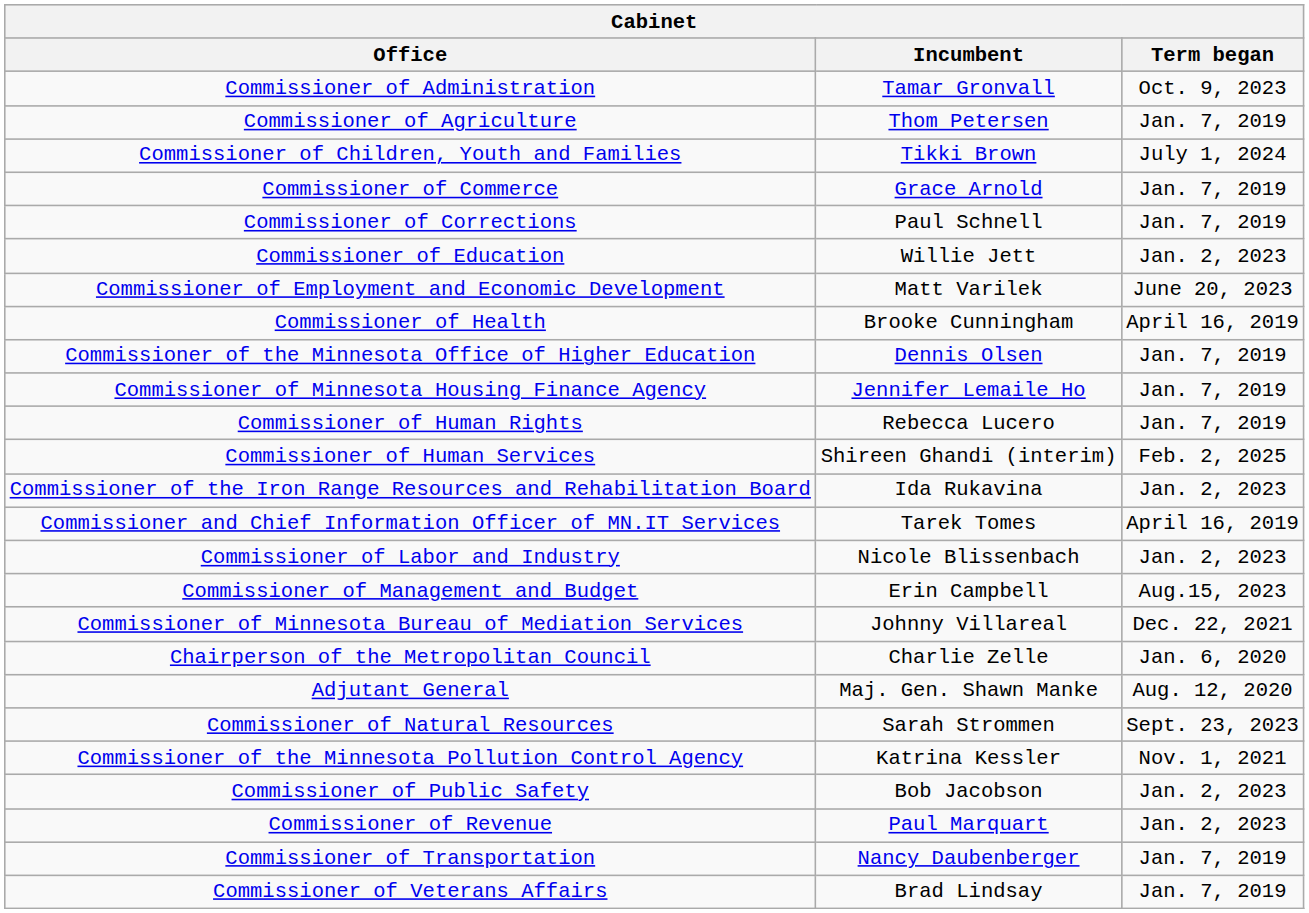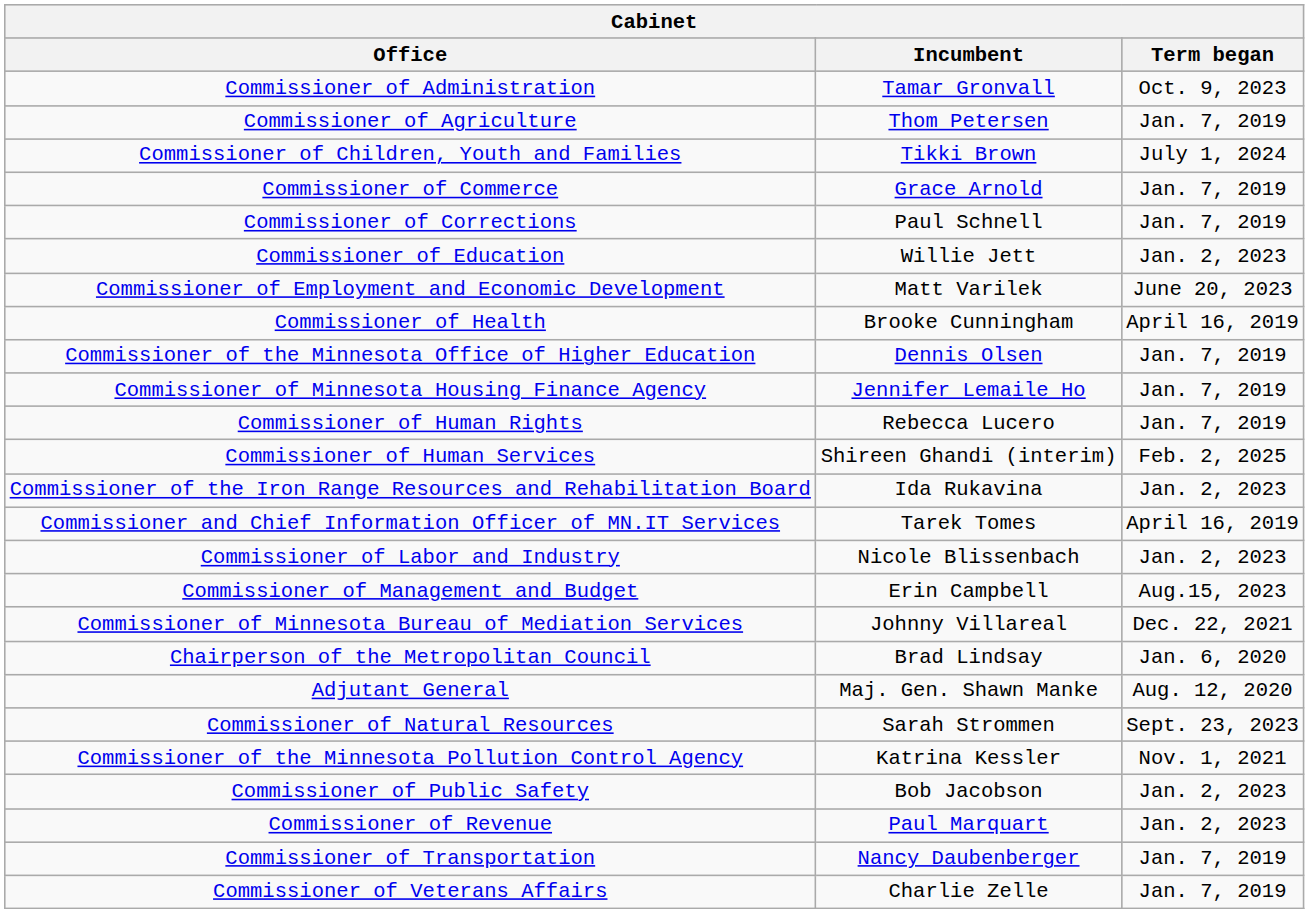 <table class="wikitable sortable" style="text-align:center">
 <tr>
 <th colspan=3>Cabinet</th>
 </tr>
 <tr>
 <th>Office</th>
 <th>Incumbent</th>
 <th data-sort-type="date">Term began</th>
 </tr>
 <tr>
 <td data-sort-value="Administration"><a href='#'>Commissioner of Administration</a></td>
 <td data-sort-value="Gronvall, Tamar" align="center"><a href='#'>Tamar Gronvall</a></td>
 <td data-sort-value="20231009">Oct. 9, 2023</td>
 </tr>
 <tr>
 <td data-sort-value="Agriculture"><a href='#'>Commissioner of Agriculture</a></td>
 <td data-sort-value="Petersen, Thom" align="center"><a href='#'>Thom Petersen</a></td>
 <td data-sort-value="20190107">Jan. 7, 2019</td>
 </tr>
 <tr>
 <td data-sort-value="Children"><a href='#'>Commissioner of Children, Youth and Families</a></td>
 <td data-sort-value="Brown, Tikki" align="center"><a href='#'>Tikki Brown</a></td>
 <td data-sort-value="20240701">July 1, 2024</td>
 </tr>
 <tr>
 <td data-sort-value="Commerce"><a href='#'>Commissioner of Commerce</a></td>
 <td data-sort-value="Arnold, Grace" align="center"><a href='#'>Grace Arnold</a></td>
 <td data-sort-value="20190107">Jan. 7, 2019</td>
 </tr>
 <tr>
 <td data-sort-value="Corrections"><a href='#'>Commissioner of Corrections</a></td>
 <td data-sort-value="Schnell, Paul" align="center">Paul Schnell</td>
 <td data-sort-value="20190107">Jan. 7, 2019</td>
 </tr>
 <tr>
 <td data-sort-value="Education"><a href='#'>Commissioner of Education</a></td>
 <td data-sort-value="Jett, Willie" align="center">Willie Jett</td>
 <td data-sort-value="20230102">Jan. 2, 2023</td>
 </tr>
 <tr>
 <td data-sort-value="Employment"><a href='#'>Commissioner of Employment and Economic Development</a></td>
 <td data-sort-value="Varilek, Matt" align="center">Matt Varilek</td>
 <td data-sort-value="20230620">June 20, 2023</td>
 </tr>
 <tr>
 <td data-sort-value="Health"><a href='#'>Commissioner of Health</a></td>
 <td data-sort-value="Cunningham, Brooke" align="center">Brooke Cunningham</td>
 <td data-sort-value="20190416">April 16, 2019</td>
 </tr>
 <tr>
 <td data-sort-value="Higher Education"><a href='#'>Commissioner of the Minnesota Office of Higher Education</a></td>
 <td data-sort-value="Olsen, Dennis" align="center"><a href='#'>Dennis Olsen</a></td>
 <td data-sort-value="20190107">Jan. 7, 2019</td>
 </tr>
 <tr>
 <td data-sort-value="Housing Finance"><a href='#'>Commissioner of Minnesota Housing Finance Agency</a></td>
 <td data-sort-value="Ho, Jennifer" align="center"><a href='#'>Jennifer Lemaile Ho</a></td>
 <td data-sort-value="20190107">Jan. 7, 2019</td>
 </tr>
 <tr>
 <td data-sort-value="Human Rights"><a href='#'>Commissioner of Human Rights</a></td>
 <td data-sort-value="Lucero, Rebecca" align="center">Rebecca Lucero</td>
 <td data-sort-value="20190107">Jan. 7, 2019</td>
 </tr>
 <tr>
 <td data-sort-value="Human Services"><a href='#'>Commissioner of Human Services</a></td>
 <td data-sort-value="Harpstead, Jodi" align="center">Shireen Ghandi (interim)</td>
 <td data-sort-value="20190812">Feb. 2, 2025</td>
 </tr>
 <tr>
 <td data-sort-value="Iron Range Resources"><a href='#'>Commissioner of the Iron Range Resources and Rehabilitation Board</a></td>
 <td data-sort-value="Rukavina, Ida" align="center">Ida Rukavina</td>
 <td data-sort-value="20230102">Jan. 2, 2023</td>
 </tr>
 <tr>
 <td data-sort-value="IT Services"><a href='#'>Commissioner and Chief Information Officer of MN.IT Services</a></td>
 <td data-sort-value="Tomes, Tarek" align="center">Tarek Tomes</td>
 <td data-sort-value="20190416">April 16, 2019</td>
 </tr>
 <tr>
 <td data-sort-value="Labor"><a href='#'>Commissioner of Labor and Industry</a></td>
 <td data-sort-value="Blissenbach, Nicole" align="center">Nicole Blissenbach</td>
 <td data-sort-value="20230102">Jan. 2, 2023</td>
 </tr>
 <tr>
 <td data-sort-value="Management and Budget"><a href='#'>Commissioner of Management and Budget</a></td>
 <td data-sort-value="Campbell, Erin" align="center">Erin Campbell</td>
 <td data-sort-value="20230815">Aug.15, 2023</td>
 </tr>
 <tr>
 <td data-sort-value="Mediation Services"><a href='#'>Commissioner of Minnesota Bureau of Mediation Services</a></td>
 <td data-sort-value="Villareal, Johnny" align="center">Johnny Villareal</td>
 <td data-sort-value="20211222">Dec. 22, 2021</td>
 </tr>
 <tr>
 <td data-sort-value="Metropolitan Council"><a href='#'>Chairperson of the Metropolitan Council</a></td>
-<td data-sort-value="Zelle, Charlie" align="center">Charlie Zelle</td>
+<td data-sort-value="Lindsay, Brad" align="center">Brad Lindsay</td>
 <td data-sort-value="20200106">Jan. 6, 2020</td>
 </tr>
 <tr>
 <td data-sort-value="Military Affairs"><a href='#'>Adjutant General</a></td>
 <td data-sort-value="Manke, Shawn" align="center">Maj. Gen. Shawn Manke</td>
 <td data-sort-value="20200812">Aug. 12, 2020</td>
 </tr>
 <tr>
 <td data-sort-value="Natural Resources"><a href='#'>Commissioner of Natural Resources</a></td>
 <td data-sort-value="Strommen, Sarah" align="center">Sarah Strommen</td>
 <td data-sort-value="20230923">Sept. 23, 2023</td>
 </tr>
 <tr>
 <td data-sort-value="Pollution Control"><a href='#'>Commissioner of the Minnesota Pollution Control Agency</a></td>
 <td data-sort-value="Kessler, Katrina" align="center">Katrina Kessler</td>
 <td data-sort-value="20211101">Nov. 1, 2021</td>
 </tr>
 <tr>
 <td data-sort-value="Public Safety"><a href='#'>Commissioner of Public Safety</a></td>
 <td data-sort-value="Jacobson, Bob" align="center">Bob Jacobson</td>
 <td data-sort-value="20230102">Jan. 2, 2023</td>
 </tr>
 <tr>
 <td data-sort-value="Revenue"><a href='#'>Commissioner of Revenue</a></td>
 <td data-sort-value="Marquart, Paul" align="center"><a href='#'>Paul Marquart</a></td>
 <td data-sort-value="20230102">Jan. 2, 2023</td>
 </tr>
 <tr>
 <td data-sort-value="Transportation"><a href='#'>Commissioner of Transportation</a></td>
 <td data-sort-value="Daubenberger, Nancy" align="center"><a href='#'>Nancy Daubenberger</a></td>
 <td data-sort-value="20190107">Jan. 7, 2019</td>
 </tr>
 <tr>
 <td data-sort-value="Veterans Affairs"><a href='#'>Commissioner of Veterans Affairs</a></td>
-<td data-sort-value="Lindsay, Brad" align="center">Brad Lindsay</td>
+<td data-sort-value="Zelle, Charlie" align="center">Charlie Zelle</td>
 <td data-sort-value="20190107">Jan. 7, 2019</td>
 </tr>
 <tr>
 </tr>
 </table>
